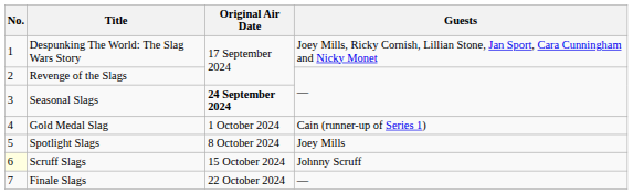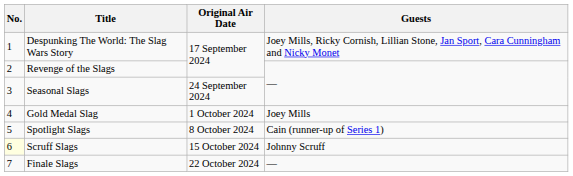 <table class="wikitable">
 <tr>
 <th>No.</th>
 <th>Title</th>
 <th>Original Air Date</th>
 <th>Guests</th>
 </tr>
 <tr>
 <td>1</td>
 <td>Despunking The World: The Slag Wars Story</td>
 <td rowspan="2">17 September 2024</td>
 <td>Joey Mills, Ricky Cornish, Lillian Stone, <a href='#'>Jan Sport</a>, <a href='#'>Cara Cunningham</a> and <a href='#'>Nicky Monet</a></td>
 </tr>
 <tr>
 <td>2</td>
 <td>Revenge of the Slags</td>
 <td rowspan="2">—</td>
 </tr>
 <tr>
 <td>3</td>
 <td>Seasonal Slags</td>
-<td><strong>24 September 2024</strong></td>
+<td>24 September 2024</td>
 </tr>
 <tr>
 <td>4</td>
 <td>Gold Medal Slag</td>
 <td>1 October 2024</td>
-<td>Cain (runner-up of <a href='#'>Series 1</a>)</td>
+<td>Joey Mills</td>
 </tr>
 <tr>
 <td>5</td>
 <td>Spotlight Slags</td>
 <td>8 October 2024</td>
-<td>Joey Mills</td>
+<td>Cain (runner-up of <a href='#'>Series 1</a>)</td>
 </tr>
 <tr>
 <td style="background: lightyellow;">6</td>
 <td>Scruff Slags</td>
 <td>15 October 2024</td>
 <td>Johnny Scruff</td>
 </tr>
 <tr>
 <td>7</td>
 <td>Finale Slags</td>
 <td>22 October 2024</td>
 <td>—</td>
 </tr>
 </table>
